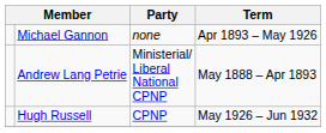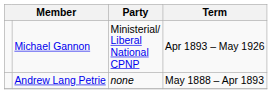 <table class="wikitable">
 <tr>
 <th colspan="2">Member</th>
 <th>Party</th>
 <th>Term</th>
 </tr>
 <tr>
 <td> </td>
 <td><a href='#'>Michael Gannon</a></td>
-<td><em>none</em></td>
+<td>Ministerial/<br><a href='#'>Liberal</a><br><a href='#'>National</a><br><a href='#'>CPNP</a></td>
 <td>Apr 1893 – May 1926</td>
 </tr>
 <tr>
 <td> </td>
 <td><a href='#'>Andrew Lang Petrie</a></td>
-<td>Ministerial/<br><a href='#'>Liberal</a><br><a href='#'>National</a><br><a href='#'>CPNP</a></td>
+<td><em>none</em></td>
 <td>May 1888 – Apr 1893</td>
-</tr>
-<tr>
-<td> </td>
-<td><a href='#'>Hugh Russell</a></td>
-<td><a href='#'>CPNP</a></td>
-<td>May 1926 – Jun 1932</td>
 </tr>
 <tr>
 </tr>
 </table>
